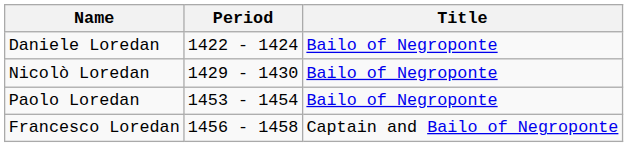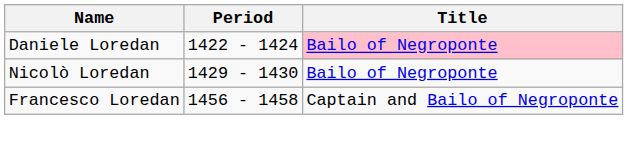 <table class="wikitable">
 <tr>
 <th>Name</th>
 <th>Period</th>
 <th>Title</th>
 </tr>
 <tr>
 <td>Daniele Loredan</td>
 <td>1422 - 1424</td>
-<td><a href='#'>Bailo of Negroponte</a></td>
+<td style="background: pink;"><a href='#'>Bailo of Negroponte</a></td>
 </tr>
 <tr>
 <td>Nicolò Loredan</td>
 <td>1429 - 1430</td>
-<td><a href='#'>Bailo of Negroponte</a></td>
-</tr>
-<tr>
-<td>Paolo Loredan</td>
-<td>1453 - 1454</td>
 <td><a href='#'>Bailo of Negroponte</a></td>
 </tr>
 <tr>
 <td>Francesco Loredan</td>
 <td>1456 - 1458</td>
 <td>Captain and <a href='#'>Bailo of Negroponte</a></td>
 </tr>
 </table>
